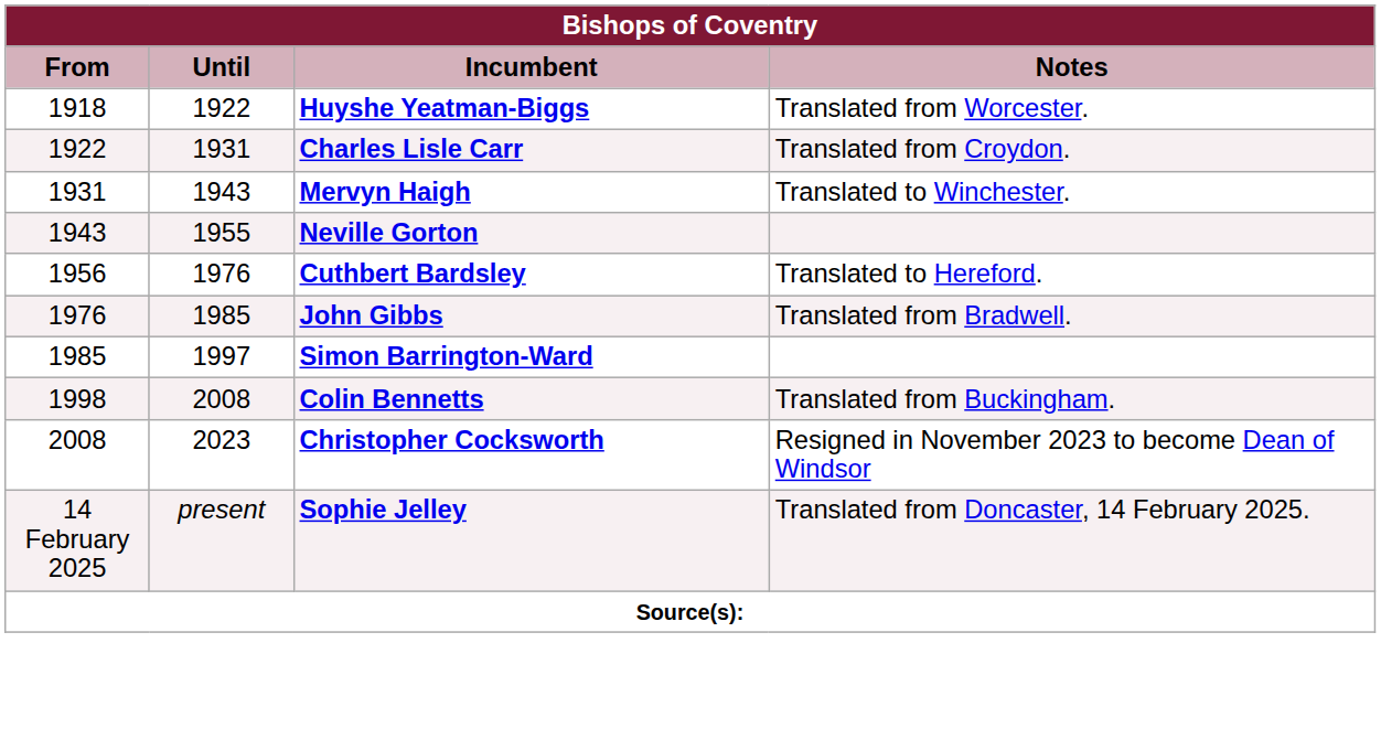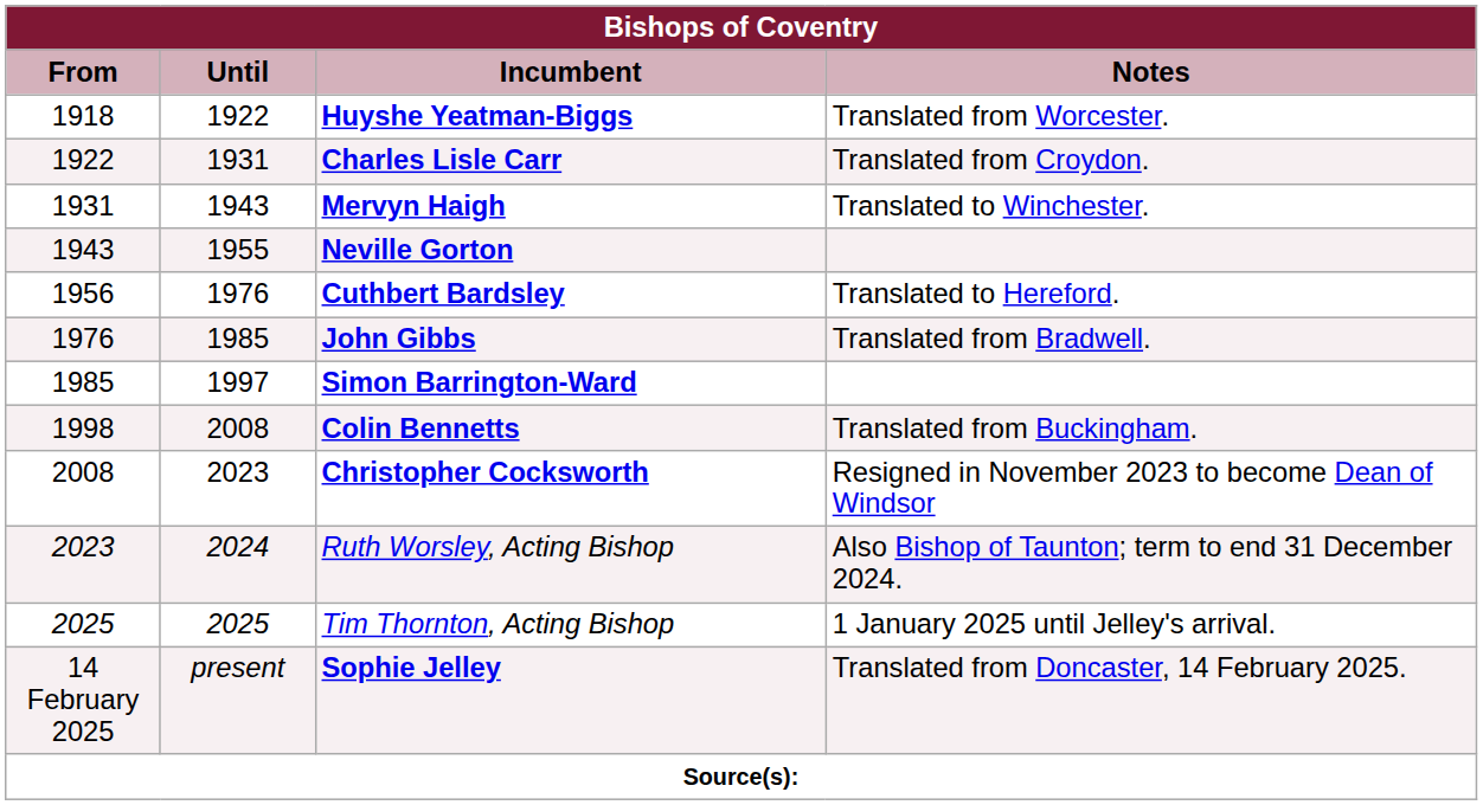 <table class="wikitable" style="width:95%;" border="1" cellpadding="2">
 <tr>
 <th colspan="4" style="background-color: #7F1734; color: white;">Bishops of Coventry</th>
 </tr>
 <tr>
 <th style="background-color: #D4B1BB; width: 10%;">From</th>
 <th style="background-color: #D4B1BB; width: 10%;">Until</th>
 <th style="background-color: #D4B1BB; width: 33%;">Incumbent</th>
 <th style="background-color: #D4B1BB; width: 42%;">Notes</th>
 </tr>
 <tr valign="top" style="background-color: white;">
 <td style="text-align: center;">1918</td>
 <td style="text-align: center;">1922</td>
 <td> <strong><a href='#'>Huyshe Yeatman-Biggs</a></strong></td>
 <td>Translated from <a href='#'>Worcester</a>.</td>
 </tr>
 <tr valign="top" style="background-color: #F7F0F2;">
 <td style="text-align: center;">1922</td>
 <td style="text-align: center;">1931</td>
 <td> <strong><a href='#'>Charles Lisle Carr</a></strong></td>
 <td>Translated from <a href='#'>Croydon</a>.</td>
 </tr>
 <tr valign="top" style="background-color: white;">
 <td style="text-align: center;">1931</td>
 <td style="text-align: center;">1943</td>
 <td> <strong><a href='#'>Mervyn Haigh</a></strong></td>
 <td>Translated to <a href='#'>Winchester</a>.</td>
 </tr>
 <tr valign="top" style="background-color: #F7F0F2;">
 <td style="text-align: center;">1943</td>
 <td style="text-align: center;">1955</td>
 <td> <strong><a href='#'>Neville Gorton</a></strong></td>
 <td></td>
 </tr>
 <tr valign="top" style="background-color: white;">
 <td style="text-align: center;">1956</td>
 <td style="text-align: center;">1976</td>
 <td> <strong><a href='#'>Cuthbert Bardsley</a></strong></td>
 <td>Translated to <a href='#'>Hereford</a>.</td>
 </tr>
 <tr valign="top" style="background-color: #F7F0F2;">
 <td style="text-align: center;">1976</td>
 <td style="text-align: center;">1985</td>
 <td> <strong><a href='#'>John Gibbs</a></strong></td>
 <td>Translated from <a href='#'>Bradwell</a>.</td>
 </tr>
 <tr valign="top" style="background-color: white;">
 <td style="text-align: center;">1985</td>
 <td style="text-align: center;">1997</td>
 <td> <strong><a href='#'>Simon Barrington-Ward</a></strong></td>
 <td></td>
 </tr>
 <tr valign="top" style="background-color: #F7F0F2;">
 <td style="text-align: center;">1998</td>
 <td style="text-align: center;">2008</td>
 <td> <strong><a href='#'>Colin Bennetts</a></strong></td>
 <td>Translated from <a href='#'>Buckingham</a>.</td>
 </tr>
 <tr valign="top" style="background-color: white;">
 <td style="text-align: center;">2008</td>
 <td style="text-align: center;">2023</td>
 <td> <strong><a href='#'>Christopher Cocksworth</a></strong></td>
 <td>Resigned in November 2023 to become <a href='#'>Dean of Windsor</a></td>
 </tr>
+<tr valign="top" style="background-color: #F7F0F2;">
+<td style="text-align: center;"><em>2023</em></td>
+<td style="text-align: center;"><em>2024</em></td>
+<td> <em><a href='#'>Ruth Worsley</a>, Acting Bishop</em></td>
+<td>Also <a href='#'>Bishop of Taunton</a>; term to end 31 December 2024.</td>
+</tr>
+<tr valign="top" style="background-color: white;">
+<td style="text-align: center;"><em>2025</em></td>
+<td style="text-align: center;"><em>2025</em></td>
+<td> <em><a href='#'>Tim Thornton</a>, Acting Bishop</em></td>
+<td>1 January 2025 until Jelley's arrival.</td>
+</tr>
 <tr valign="top" style="background-color: #F7F0F2">
 <td style="text-align: center;">14 February 2025</td>
 <td style="text-align: center;"><em>present</em></td>
 <td> <strong><a href='#'>Sophie Jelley</a></strong></td>
 <td>Translated from <a href='#'>Doncaster</a>, 14 February 2025.</td>
 </tr>
 <tr valign="top" style="background-color: white;">
 <td colspan="4" style="text-align: center;"><small><strong>Source(s):</strong> </small></td>
 </tr>
 </table>
